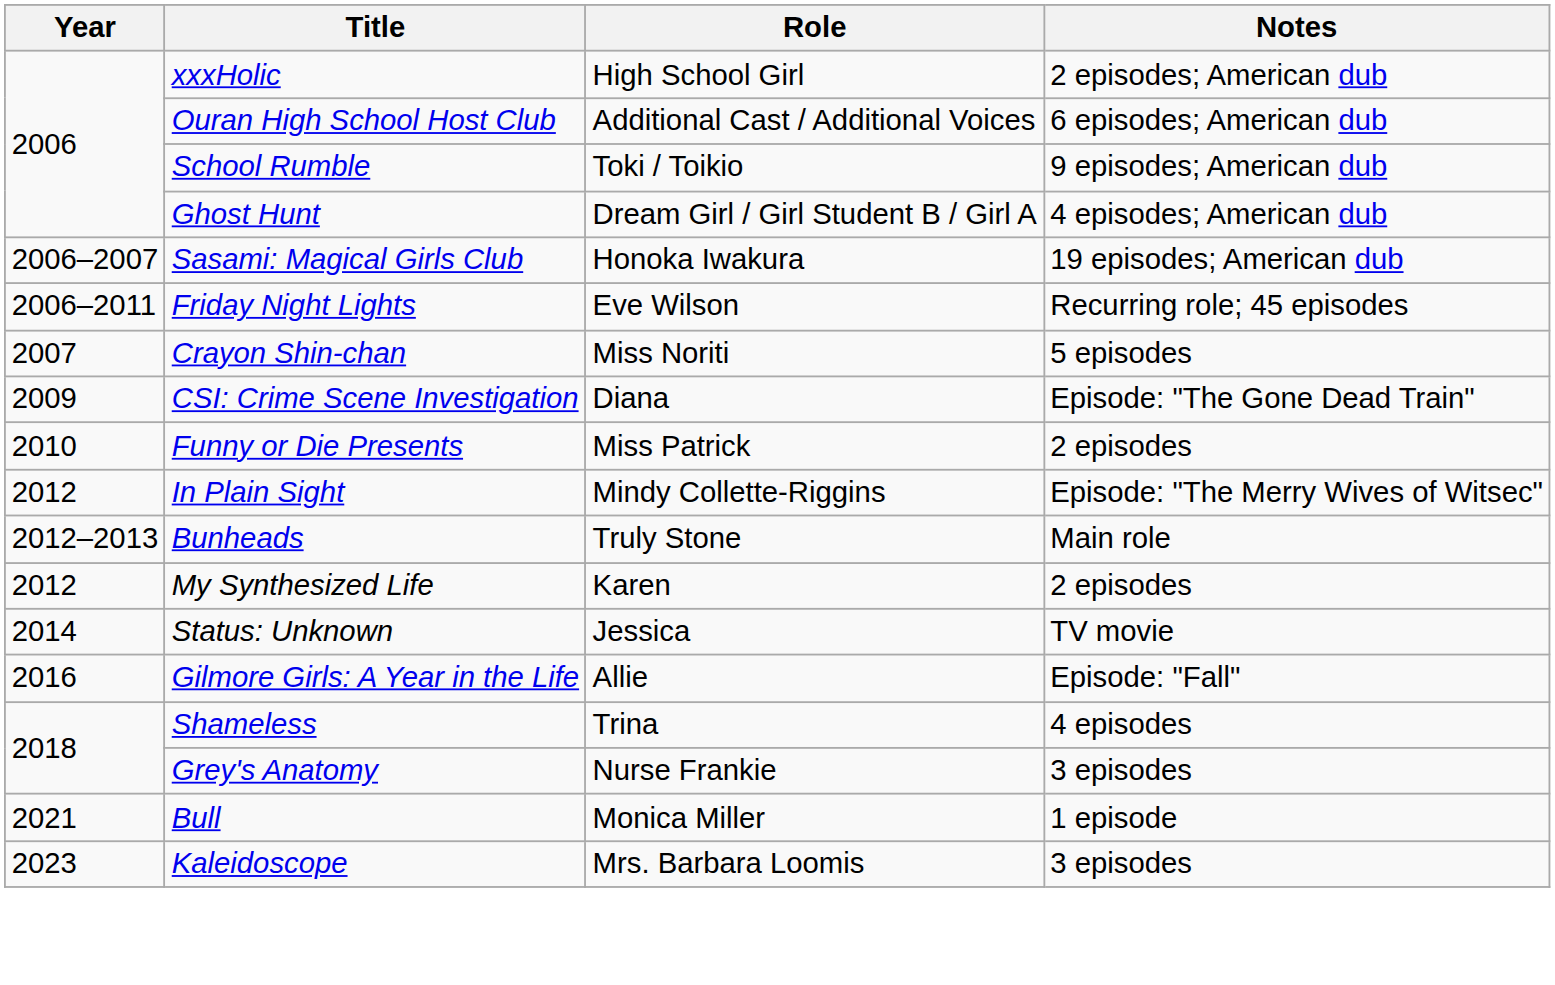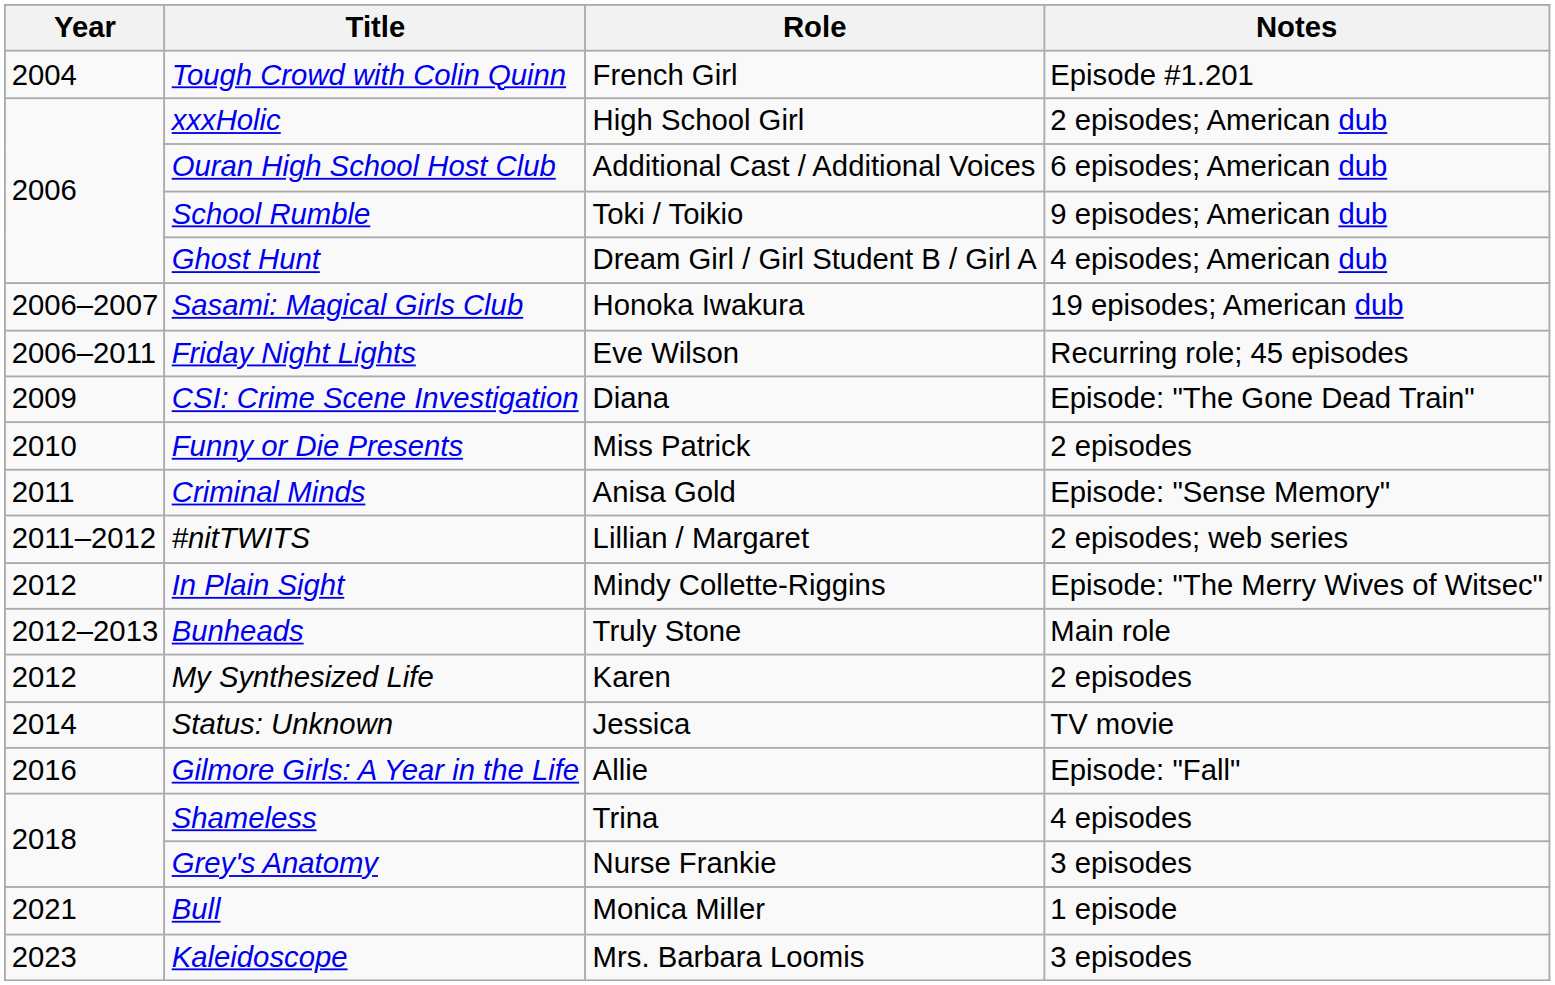 <table class="wikitable sortable">
 <tr>
 <th>Year</th>
 <th>Title</th>
 <th>Role</th>
 <th>Notes</th>
+</tr>
+<tr>
+<td>2004</td>
+<td><em><a href='#'>Tough Crowd with Colin Quinn</a></em></td>
+<td>French Girl</td>
+<td>Episode #1.201</td>
 </tr>
 <tr>
 <td rowspan="4">2006</td>
 <td><a href='#'><em>xxxHolic</em></a></td>
 <td>High School Girl</td>
 <td>2 episodes; American <a href='#'>dub</a></td>
 </tr>
 <tr>
 <td><em><a href='#'>Ouran High School Host Club</a></em></td>
 <td>Additional Cast / Additional Voices</td>
 <td>6 episodes; American <a href='#'>dub</a></td>
 </tr>
 <tr>
 <td><em><a href='#'>School Rumble</a></em></td>
 <td>Toki / Toikio</td>
 <td>9 episodes; American <a href='#'>dub</a></td>
 </tr>
 <tr>
 <td><a href='#'><em>Ghost Hunt</em></a></td>
 <td>Dream Girl / Girl Student B / Girl A</td>
 <td>4 episodes; American <a href='#'>dub</a></td>
 </tr>
 <tr>
 <td>2006–2007</td>
 <td><em><a href='#'>Sasami: Magical Girls Club</a></em></td>
 <td>Honoka Iwakura</td>
 <td>19 episodes; American <a href='#'>dub</a></td>
 </tr>
 <tr>
 <td>2006–2011</td>
 <td><a href='#'><em>Friday Night Lights</em></a></td>
 <td>Eve Wilson</td>
 <td>Recurring role; 45 episodes</td>
 </tr>
 <tr>
-<td>2007</td>
-<td><em><a href='#'>Crayon Shin-chan</a></em></td>
-<td>Miss Noriti</td>
-<td>5 episodes</td>
-</tr>
-<tr>
 <td>2009</td>
 <td><em><a href='#'>CSI: Crime Scene Investigation</a></em></td>
 <td>Diana</td>
 <td>Episode: "The Gone Dead Train"</td>
 </tr>
 <tr>
 <td>2010</td>
 <td><em><a href='#'>Funny or Die Presents</a></em></td>
 <td>Miss Patrick</td>
 <td>2 episodes</td>
+</tr>
+<tr>
+<td>2011</td>
+<td><em><a href='#'>Criminal Minds</a></em></td>
+<td>Anisa Gold</td>
+<td>Episode: "Sense Memory"</td>
+</tr>
+<tr>
+<td>2011–2012</td>
+<td><em>#nitTWITS</em></td>
+<td>Lillian / Margaret</td>
+<td>2 episodes; web series</td>
 </tr>
 <tr>
 <td>2012</td>
 <td><em><a href='#'>In Plain Sight</a></em></td>
 <td>Mindy Collette-Riggins</td>
 <td>Episode: "The Merry Wives of Witsec"</td>
 </tr>
 <tr>
 <td>2012–2013</td>
 <td><em><a href='#'>Bunheads</a></em></td>
 <td>Truly Stone</td>
 <td>Main role</td>
 </tr>
 <tr>
 <td>2012</td>
 <td><em>My Synthesized Life</em></td>
 <td>Karen</td>
 <td>2 episodes</td>
 </tr>
 <tr>
 <td>2014</td>
 <td><em>Status: Unknown</em></td>
 <td>Jessica</td>
 <td>TV movie</td>
 </tr>
 <tr>
 <td>2016</td>
 <td><em><a href='#'>Gilmore Girls: A Year in the Life</a></em></td>
 <td>Allie</td>
 <td>Episode: "Fall"</td>
 </tr>
 <tr>
 <td rowspan="2">2018</td>
 <td><em><a href='#'>Shameless</a></em></td>
 <td>Trina</td>
 <td>4 episodes</td>
 </tr>
 <tr>
 <td><em><a href='#'>Grey's Anatomy</a></em></td>
 <td>Nurse Frankie</td>
 <td>3 episodes</td>
 </tr>
 <tr>
 <td>2021</td>
 <td><a href='#'><em>Bull</em></a></td>
 <td>Monica Miller</td>
 <td>1 episode</td>
 </tr>
 <tr>
 <td>2023</td>
 <td><a href='#'><em>Kaleidoscope</em></a></td>
 <td>Mrs. Barbara Loomis</td>
 <td>3 episodes</td>
 </tr>
 </table>
